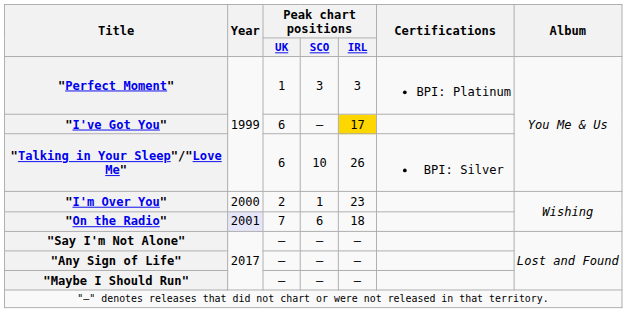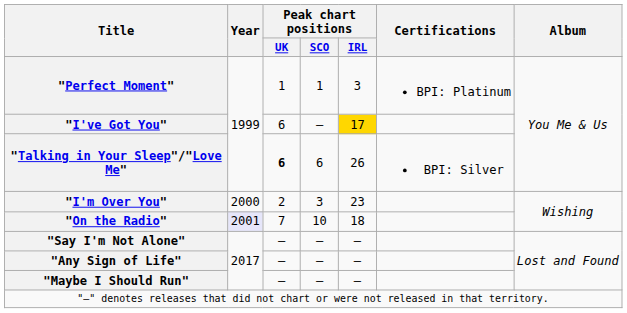 <table class="wikitable plainrowheaders" style="text-align:center;" border="1">
 <tr>
 <th scope="col" rowspan="2" style="width:18em;">Title</th>
 <th scope="col" rowspan="2">Year</th>
 <th scope="col" colspan="3">Peak chart positions</th>
 <th scope="col" rowspan="2">Certifications</th>
 <th scope="col" rowspan="2">Album</th>
 </tr>
 <tr>
 <th scope="col" style="width:3em;font-size:90%;"><a href='#'>UK</a><br></th>
 <th scope="col" style="width:3em;font-size:90%;"><a href='#'>SCO</a><br></th>
 <th scope="col" style="width:3em;font-size:90%;"><a href='#'>IRL</a><br></th>
 </tr>
 <tr>
 <th scope="row">"<a href='#'>Perfect Moment</a>"</th>
 <td rowspan="3">1999</td>
 <td>1</td>
-<td>3</td>
+<td>1</td>
 <td>3</td>
 <td><br><ul><li>BPI: Platinum</li></ul></td>
 <td rowspan="3"><em>You Me & Us</em></td>
 </tr>
 <tr>
 <th scope="row">"<a href='#'>I've Got You</a>"</th>
 <td>6</td>
 <td>—</td>
 <td style="background: gold;">17</td>
 <td></td>
 </tr>
 <tr>
 <th scope="row">"<a href='#'>Talking in Your Sleep</a>"/"<a href='#'>Love Me</a>"</th>
+<td><strong>6</strong></td>
 <td>6</td>
-<td>10</td>
 <td>26</td>
 <td><br><ul><li>BPI: Silver</li></ul></td>
 </tr>
 <tr>
 <th scope="row">"<a href='#'>I'm Over You</a>"</th>
 <td>2000</td>
 <td>2</td>
-<td>1</td>
+<td>3</td>
 <td>23</td>
 <td></td>
 <td rowspan="2"><em>Wishing</em></td>
 </tr>
 <tr>
 <th scope="row">"<a href='#'>On the Radio</a>"</th>
 <td style="background: lavender;">2001</td>
 <td>7</td>
-<td>6</td>
+<td>10</td>
 <td>18</td>
 <td></td>
 </tr>
 <tr>
 <th scope="row">"Say I'm Not Alone"</th>
 <td rowspan="3">2017</td>
 <td>—</td>
 <td>—</td>
 <td>—</td>
 <td></td>
 <td rowspan="3"><em>Lost and Found</em></td>
 </tr>
 <tr>
 <th scope="row">"Any Sign of Life"</th>
 <td>—</td>
 <td>—</td>
 <td>—</td>
 <td></td>
 </tr>
 <tr>
 <th scope="row">"Maybe I Should Run"</th>
 <td>—</td>
 <td>—</td>
 <td>—</td>
 <td></td>
 </tr>
 <tr>
 <td align="center" colspan="7" style="font-size:8pt">"—" denotes releases that did not chart or were not released in that territory.</td>
 </tr>
 </table>
